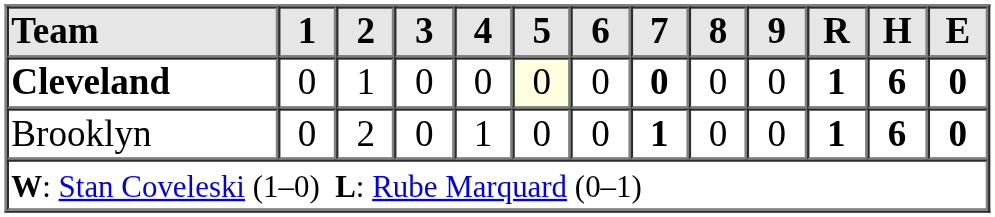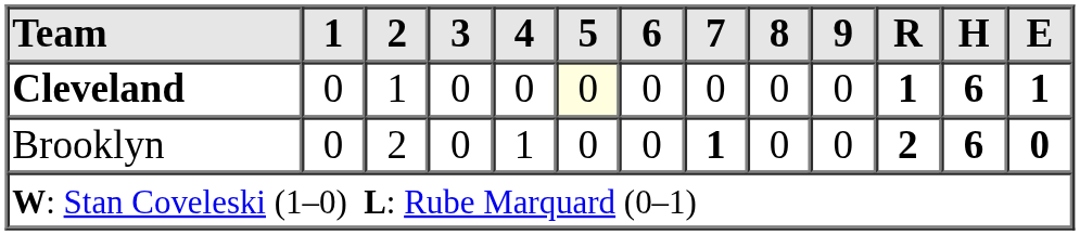 <table border="1" cellspacing="0"  style="width:425px; margin-left:3em;">
 <tr style="text-align:center; background:#e6e6e6;">
 <th style="text-align:left; width:125px;">Team</th>
 <th width=25>1</th>
 <th width=25>2</th>
 <th width=25>3</th>
 <th width=25>4</th>
 <th width=25>5</th>
 <th width=25>6</th>
 <th width=25>7</th>
 <th width=25>8</th>
 <th width=25>9</th>
 <th width=25>R</th>
 <th width=25>H</th>
 <th width=25>E</th>
 </tr>
 <tr style="text-align:center;">
 <td align=left><strong>Cleveland</strong></td>
 <td>0</td>
 <td>1</td>
 <td>0</td>
 <td>0</td>
 <td style="background: lightyellow;">0</td>
 <td>0</td>
-<td><strong>0</strong></td>
+<td>0</td>
 <td>0</td>
 <td>0</td>
 <td><strong>1</strong></td>
 <td><strong>6</strong></td>
-<td><strong>0</strong></td>
+<td><strong>1</strong></td>
 </tr>
 <tr style="text-align:center;">
 <td align=left>Brooklyn</td>
 <td>0</td>
 <td>2</td>
 <td>0</td>
 <td>1</td>
 <td>0</td>
 <td>0</td>
 <td><strong>1</strong></td>
 <td>0</td>
 <td>0</td>
-<td><strong>1</strong></td>
+<td><strong>2</strong></td>
 <td><strong>6</strong></td>
 <td><strong>0</strong></td>
 </tr>
 <tr style="text-align:left;">
 <td colspan=13><small><strong>W</strong>: <a href='#'>Stan Coveleski</a> (1–0)  <strong>L</strong>: <a href='#'>Rube Marquard</a> (0–1)</small></td>
 </tr>
 </table>
